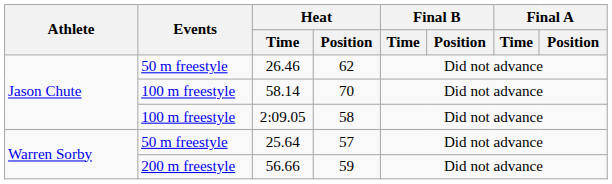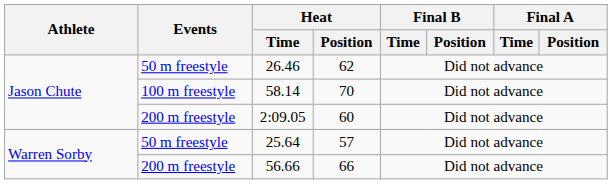 <table class=wikitable style="font-size:90%" width=65%>
 <tr>
 <th rowspan="2" width=120>Athlete</th>
 <th rowspan="2">Events</th>
 <th colspan="2">Heat</th>
 <th colspan="2">Final B</th>
 <th colspan="2">Final A</th>
 </tr>
 <tr>
 <th>Time</th>
 <th>Position</th>
 <th>Time</th>
 <th>Position</th>
 <th>Time</th>
 <th>Position</th>
 </tr>
 <tr>
 <td rowspan=3><a href='#'>Jason Chute</a></td>
 <td><a href='#'>50 m freestyle</a></td>
 <td align=center>26.46</td>
 <td align=center>62</td>
 <td align=center colspan="4">Did not advance</td>
 </tr>
 <tr>
 <td><a href='#'>100 m freestyle</a></td>
 <td align=center>58.14</td>
 <td align=center>70</td>
 <td align=center colspan="4">Did not advance</td>
 </tr>
 <tr>
-<td><a href='#'>100 m freestyle</a></td>
+<td><a href='#'>200 m freestyle</a></td>
 <td align=center>2:09.05</td>
-<td align=center>58</td>
+<td align=center>60</td>
 <td align=center colspan="4">Did not advance</td>
 </tr>
 <tr>
 <td rowspan=2><a href='#'>Warren Sorby</a></td>
 <td><a href='#'>50 m freestyle</a></td>
 <td align=center>25.64</td>
 <td align=center>57</td>
 <td align=center colspan="4">Did not advance</td>
 </tr>
 <tr>
 <td><a href='#'>200 m freestyle</a></td>
 <td align=center>56.66</td>
-<td align=center>59</td>
+<td align=center>66</td>
 <td align=center colspan="4">Did not advance</td>
 </tr>
 </table>
